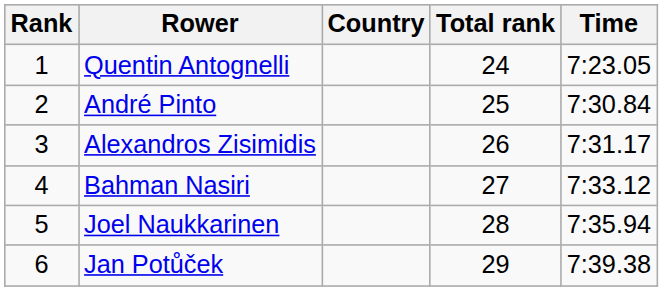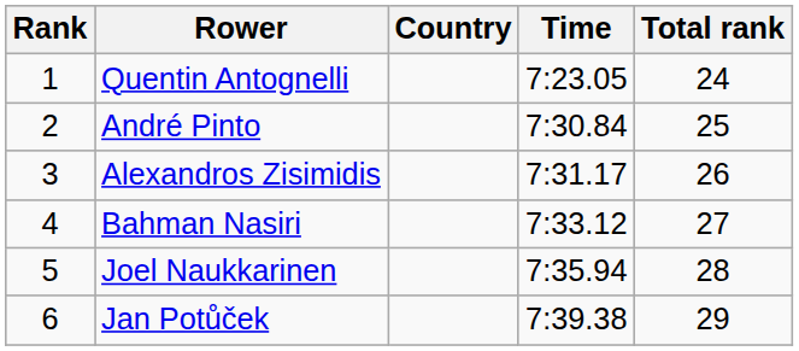 <table class="wikitable" style="text-align:center">
 <tr>
 <th>Rank</th>
 <th>Rower</th>
 <th>Country</th>
+<th>Time</th>
 <th>Total rank</th>
-<th>Time</th>
 </tr>
 <tr>
 <td>1</td>
 <td align="left"><a href='#'>Quentin Antognelli</a></td>
 <td align="left"></td>
+<td>7:23.05</td>
 <td>24</td>
-<td>7:23.05</td>
 </tr>
 <tr>
 <td>2</td>
 <td align="left"><a href='#'>André Pinto</a></td>
 <td align="left"></td>
+<td>7:30.84</td>
 <td>25</td>
-<td>7:30.84</td>
 </tr>
 <tr>
 <td>3</td>
 <td align="left"><a href='#'>Alexandros Zisimidis</a></td>
 <td align="left"></td>
+<td>7:31.17</td>
 <td>26</td>
-<td>7:31.17</td>
 </tr>
 <tr>
 <td>4</td>
 <td align="left"><a href='#'>Bahman Nasiri</a></td>
 <td align="left"></td>
+<td>7:33.12</td>
 <td>27</td>
-<td>7:33.12</td>
 </tr>
 <tr>
 <td>5</td>
 <td align="left"><a href='#'>Joel Naukkarinen</a></td>
 <td align="left"></td>
+<td>7:35.94</td>
 <td>28</td>
-<td>7:35.94</td>
 </tr>
 <tr>
 <td>6</td>
 <td align="left"><a href='#'>Jan Potůček</a></td>
 <td align="left"></td>
+<td>7:39.38</td>
 <td>29</td>
-<td>7:39.38</td>
 </tr>
 </table>
